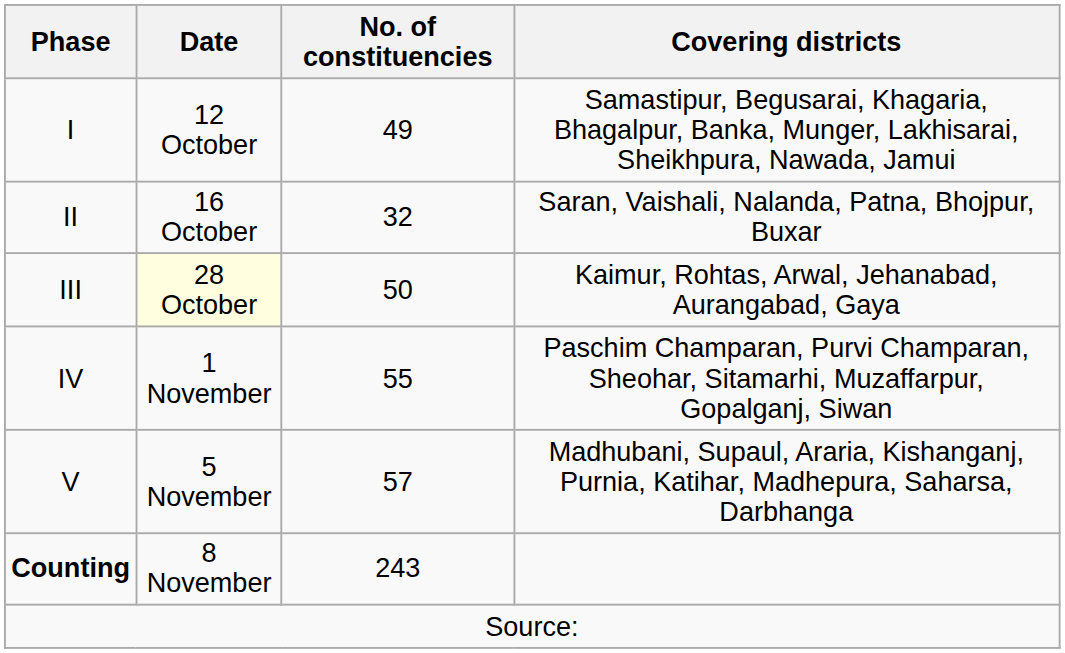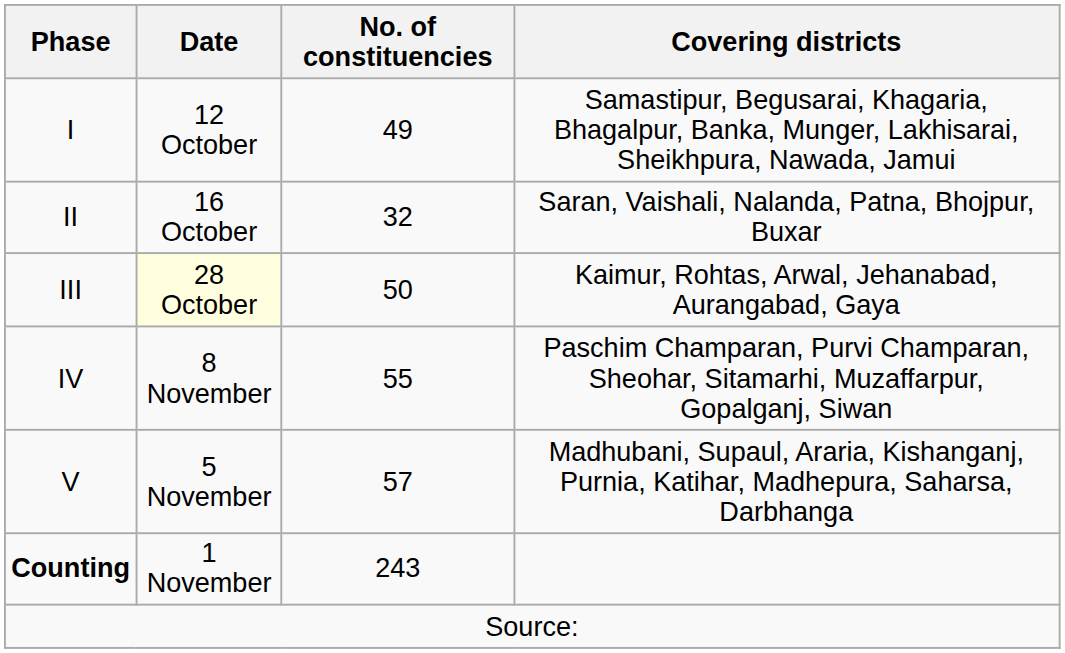 <table class="wikitable" style="width: 90%;font-size: 90%;">
 <tr>
 <th>Phase</th>
 <th>Date</th>
 <th>No. of constituencies</th>
 <th>Covering districts</th>
 </tr>
 <tr style="text-align:center">
 <td>I</td>
 <td>12 October</td>
 <td>49</td>
 <td>Samastipur, Begusarai, Khagaria, Bhagalpur, Banka, Munger, Lakhisarai, Sheikhpura, Nawada, Jamui</td>
 </tr>
 <tr style="text-align:center">
 <td>II</td>
 <td>16 October</td>
 <td>32</td>
 <td>Saran, Vaishali, Nalanda, Patna, Bhojpur, Buxar</td>
 </tr>
 <tr style="text-align:center">
 <td>III</td>
 <td style="background: lightyellow;">28 October</td>
 <td>50</td>
 <td>Kaimur, Rohtas, Arwal, Jehanabad, Aurangabad, Gaya</td>
 </tr>
 <tr style="text-align:center">
 <td>IV</td>
-<td>1 November</td>
+<td>8 November</td>
 <td>55</td>
 <td>Paschim Champaran, Purvi Champaran, Sheohar, Sitamarhi, Muzaffarpur, Gopalganj, Siwan</td>
 </tr>
 <tr style="text-align:center">
 <td>V</td>
 <td>5 November</td>
 <td>57</td>
 <td>Madhubani, Supaul, Araria, Kishanganj, Purnia, Katihar, Madhepura, Saharsa, Darbhanga</td>
 </tr>
 <tr style="text-align:center">
 <td><strong>Counting</strong></td>
-<td>8 November</td>
+<td>1 November</td>
 <td>243</td>
 <td></td>
 </tr>
 <tr style="text-align:center">
 <td colspan="5">Source: </td>
 </tr>
 </table>
